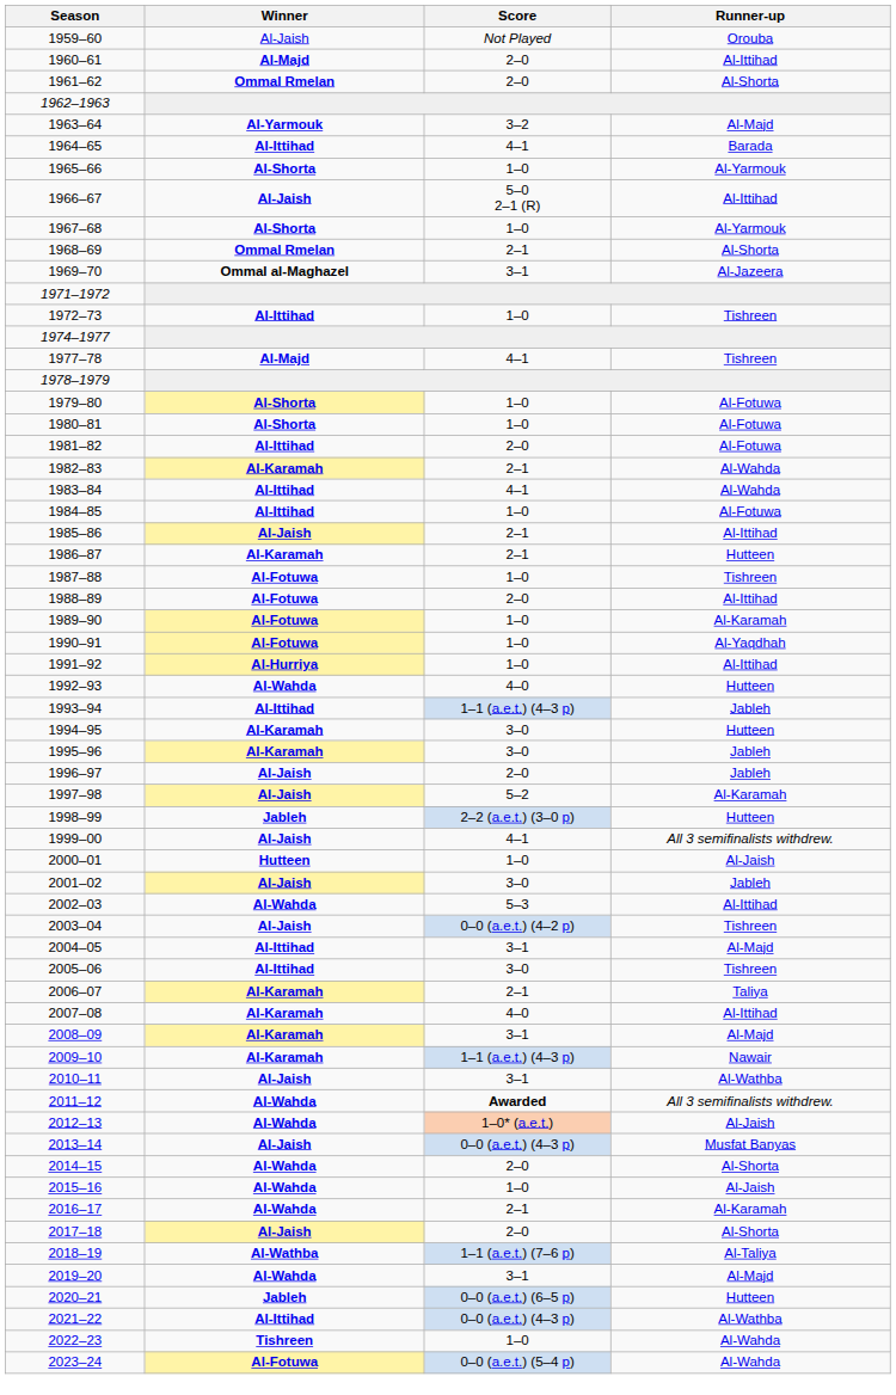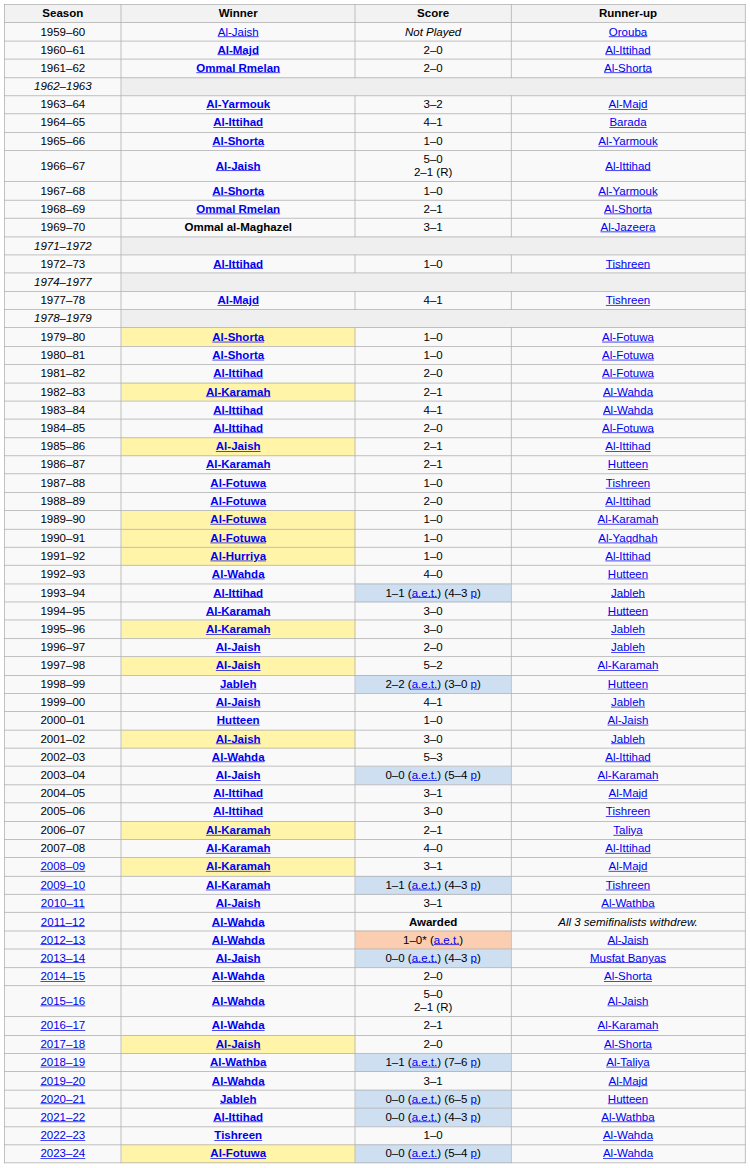 <table class="wikitable" style="text-align: center;" width=65%>
 <tr>
 <th width=15%>Season</th>
 <th width=30%>Winner</th>
 <th width=20%>Score</th>
 <th width=30%>Runner-up</th>
 </tr>
 <tr>
 <td>1959–60</td>
 <td><a href='#'>Al-Jaish</a></td>
 <td><em>Not Played</em></td>
 <td><a href='#'>Orouba</a></td>
 </tr>
 <tr>
 <td>1960–61</td>
 <td><strong><a href='#'>Al-Majd</a></strong> </td>
 <td>2–0</td>
 <td><a href='#'>Al-Ittihad</a> </td>
 </tr>
 <tr>
 <td>1961–62</td>
 <td><strong><a href='#'>Ommal Rmelan</a></strong></td>
 <td>2–0</td>
 <td><a href='#'>Al-Shorta</a></td>
 </tr>
 <tr>
 <td><em>1962–1963</em></td>
 <td colspan=3 style=background:#efefef></td>
 </tr>
 <tr>
 <td>1963–64</td>
 <td><strong><a href='#'>Al-Yarmouk</a></strong></td>
 <td>3–2</td>
 <td><a href='#'>Al-Majd</a></td>
 </tr>
 <tr>
 <td>1964–65</td>
 <td><strong><a href='#'>Al-Ittihad</a></strong></td>
 <td>4–1</td>
 <td><a href='#'>Barada</a></td>
 </tr>
 <tr>
 <td>1965–66</td>
 <td><strong><a href='#'>Al-Shorta</a></strong></td>
 <td>1–0</td>
 <td><a href='#'>Al-Yarmouk</a></td>
 </tr>
 <tr>
 <td>1966–67</td>
 <td><strong><a href='#'>Al-Jaish</a></strong></td>
 <td align=center>5–0 <br> 2–1 (R)</td>
 <td><a href='#'>Al-Ittihad</a></td>
 </tr>
 <tr>
 <td>1967–68</td>
 <td><strong><a href='#'>Al-Shorta</a></strong></td>
 <td>1–0</td>
 <td><a href='#'>Al-Yarmouk</a></td>
 </tr>
 <tr>
 <td>1968–69</td>
 <td><strong><a href='#'>Ommal Rmelan</a></strong></td>
 <td>2–1</td>
 <td><a href='#'>Al-Shorta</a></td>
 </tr>
 <tr>
 <td>1969–70</td>
 <td><strong>Ommal al-Maghazel</strong></td>
 <td>3–1</td>
 <td><a href='#'>Al-Jazeera</a></td>
 </tr>
 <tr>
 <td><em>1971–1972</em></td>
 <td colspan=3 style=background:#efefef></td>
 </tr>
 <tr>
 <td>1972–73</td>
 <td><strong><a href='#'>Al-Ittihad</a></strong></td>
 <td>1–0</td>
 <td><a href='#'>Tishreen</a></td>
 </tr>
 <tr>
 <td><em>1974–1977</em></td>
 <td colspan=3 style=background:#efefef></td>
 </tr>
 <tr>
 <td>1977–78</td>
 <td><strong><a href='#'>Al-Majd</a></strong></td>
 <td>4–1</td>
 <td><a href='#'>Tishreen</a></td>
 </tr>
 <tr>
 <td><em>1978–1979</em></td>
 <td colspan=3 style=background:#efefef></td>
 </tr>
 <tr>
 <td>1979–80</td>
 <td style="background-color:#fff4a7"><strong><a href='#'>Al-Shorta</a></strong></td>
 <td>1–0</td>
 <td><a href='#'>Al-Fotuwa</a></td>
 </tr>
 <tr>
 <td>1980–81</td>
 <td><strong><a href='#'>Al-Shorta</a></strong></td>
 <td>1–0</td>
 <td><a href='#'>Al-Fotuwa</a></td>
 </tr>
 <tr>
 <td>1981–82</td>
 <td><strong><a href='#'>Al-Ittihad</a></strong></td>
 <td>2–0</td>
 <td><a href='#'>Al-Fotuwa</a></td>
 </tr>
 <tr>
 <td>1982–83</td>
 <td style="background-color:#fff4a7"><strong><a href='#'>Al-Karamah</a></strong></td>
 <td>2–1</td>
 <td><a href='#'>Al-Wahda</a></td>
 </tr>
 <tr>
 <td>1983–84</td>
 <td><strong><a href='#'>Al-Ittihad</a></strong></td>
 <td>4–1</td>
 <td><a href='#'>Al-Wahda</a></td>
 </tr>
 <tr>
 <td>1984–85</td>
 <td><strong><a href='#'>Al-Ittihad</a></strong></td>
-<td>1–0</td>
+<td>2–0</td>
 <td><a href='#'>Al-Fotuwa</a></td>
 </tr>
 <tr>
 <td>1985–86</td>
 <td style="background-color:#fff4a7"><strong><a href='#'>Al-Jaish</a></strong></td>
 <td>2–1</td>
 <td><a href='#'>Al-Ittihad</a></td>
 </tr>
 <tr>
 <td>1986–87</td>
 <td><strong><a href='#'>Al-Karamah</a></strong></td>
 <td>2–1</td>
 <td><a href='#'>Hutteen</a></td>
 </tr>
 <tr>
 <td>1987–88</td>
 <td><strong><a href='#'>Al-Fotuwa</a></strong></td>
 <td>1–0</td>
 <td><a href='#'>Tishreen</a></td>
 </tr>
 <tr>
 <td>1988–89</td>
 <td><strong><a href='#'>Al-Fotuwa</a></strong></td>
 <td>2–0</td>
 <td><a href='#'>Al-Ittihad</a></td>
 </tr>
 <tr>
 <td>1989–90</td>
 <td style="background-color:#fff4a7"><strong><a href='#'>Al-Fotuwa</a></strong></td>
 <td>1–0</td>
 <td><a href='#'>Al-Karamah</a></td>
 </tr>
 <tr>
 <td>1990–91</td>
 <td style="background-color:#fff4a7"><strong><a href='#'>Al-Fotuwa</a></strong></td>
 <td>1–0</td>
 <td><a href='#'>Al-Yaqdhah</a></td>
 </tr>
 <tr>
 <td>1991–92</td>
 <td style="background-color:#fff4a7"><strong><a href='#'>Al-Hurriya</a></strong></td>
 <td>1–0</td>
 <td><a href='#'>Al-Ittihad</a></td>
 </tr>
 <tr>
 <td>1992–93</td>
 <td><strong><a href='#'>Al-Wahda</a></strong></td>
 <td>4–0</td>
 <td><a href='#'>Hutteen</a></td>
 </tr>
 <tr>
 <td>1993–94</td>
 <td><strong><a href='#'>Al-Ittihad</a></strong></td>
 <td align=center style="background-color:#cedff2">1–1 (<a href='#'>a.e.t.</a>) (4–3 <a href='#'>p</a>)</td>
 <td><a href='#'>Jableh</a></td>
 </tr>
 <tr>
 <td>1994–95</td>
 <td><strong><a href='#'>Al-Karamah</a></strong></td>
 <td>3–0</td>
 <td><a href='#'>Hutteen</a></td>
 </tr>
 <tr>
 <td>1995–96</td>
 <td style="background-color:#fff4a7"><strong><a href='#'>Al-Karamah</a></strong></td>
 <td>3–0</td>
 <td><a href='#'>Jableh</a></td>
 </tr>
 <tr>
 <td>1996–97</td>
 <td><strong><a href='#'>Al-Jaish</a></strong></td>
 <td>2–0</td>
 <td><a href='#'>Jableh</a></td>
 </tr>
 <tr>
 <td>1997–98</td>
 <td style="background-color:#fff4a7"><strong><a href='#'>Al-Jaish</a></strong></td>
 <td>5–2</td>
 <td><a href='#'>Al-Karamah</a></td>
 </tr>
 <tr>
 <td>1998–99</td>
 <td><strong><a href='#'>Jableh</a></strong></td>
 <td align=center style="background-color:#cedff2">2–2 (<a href='#'>a.e.t.</a>) (3–0 <a href='#'>p</a>)</td>
 <td><a href='#'>Hutteen</a></td>
 </tr>
 <tr>
 <td>1999–00</td>
 <td><strong><a href='#'>Al-Jaish</a></strong></td>
 <td>4–1</td>
-<td><em>All 3 semifinalists withdrew.</em></td>
+<td><a href='#'>Jableh</a></td>
 </tr>
 <tr>
 <td>2000–01</td>
 <td><strong><a href='#'>Hutteen</a></strong></td>
 <td>1–0</td>
 <td><a href='#'>Al-Jaish</a></td>
 </tr>
 <tr>
 <td>2001–02</td>
 <td style="background-color:#fff4a7"><strong><a href='#'>Al-Jaish</a></strong></td>
 <td>3–0</td>
 <td><a href='#'>Jableh</a></td>
 </tr>
 <tr>
 <td>2002–03</td>
 <td><strong><a href='#'>Al-Wahda</a></strong></td>
 <td>5–3</td>
 <td><a href='#'>Al-Ittihad</a></td>
 </tr>
 <tr>
 <td>2003–04</td>
 <td><strong><a href='#'>Al-Jaish</a></strong></td>
-<td align=center style="background-color:#cedff2">0–0 (<a href='#'>a.e.t.</a>) (4–2 <a href='#'>p</a>)</td>
-<td><a href='#'>Tishreen</a></td>
+<td align=center style="background-color:#cedff2">0–0 (<a href='#'>a.e.t.</a>) (5–4 <a href='#'>p</a>)</td>
+<td><a href='#'>Al-Karamah</a></td>
 </tr>
 <tr>
 <td>2004–05</td>
 <td><strong><a href='#'>Al-Ittihad</a></strong></td>
 <td>3–1</td>
 <td><a href='#'>Al-Majd</a></td>
 </tr>
 <tr>
 <td>2005–06</td>
 <td><strong><a href='#'>Al-Ittihad</a></strong></td>
 <td>3–0</td>
 <td><a href='#'>Tishreen</a></td>
 </tr>
 <tr>
 <td>2006–07</td>
 <td style="background-color:#fff4a7"><strong><a href='#'>Al-Karamah</a></strong></td>
 <td>2–1</td>
 <td><a href='#'>Taliya</a></td>
 </tr>
 <tr>
 <td>2007–08</td>
 <td><strong><a href='#'>Al-Karamah</a></strong></td>
 <td>4–0</td>
 <td><a href='#'>Al-Ittihad</a></td>
 </tr>
 <tr>
 <td><a href='#'>2008–09</a></td>
 <td style="background-color:#fff4a7"><strong><a href='#'>Al-Karamah</a></strong></td>
 <td>3–1</td>
 <td><a href='#'>Al-Majd</a></td>
 </tr>
 <tr>
 <td><a href='#'>2009–10</a></td>
 <td><strong><a href='#'>Al-Karamah</a></strong></td>
 <td align=center style="background-color:#cedff2">1–1 (<a href='#'>a.e.t.</a>) (4–3 <a href='#'>p</a>)</td>
-<td><a href='#'>Nawair</a></td>
+<td><a href='#'>Tishreen</a></td>
 </tr>
 <tr>
 <td><a href='#'>2010–11</a></td>
 <td><strong><a href='#'>Al-Jaish</a></strong></td>
 <td>3–1</td>
 <td><a href='#'>Al-Wathba</a></td>
 </tr>
 <tr>
 <td><a href='#'>2011–12</a></td>
 <td><strong><a href='#'>Al-Wahda</a></strong></td>
 <td><strong>Awarded</strong></td>
 <td><em>All 3 semifinalists withdrew.</em></td>
 </tr>
 <tr>
 <td><a href='#'>2012–13</a></td>
 <td><strong><a href='#'>Al-Wahda</a></strong></td>
 <td align=center style="background-color:#FBCEB1">1–0* (<a href='#'>a.e.t.</a>)</td>
 <td><a href='#'>Al-Jaish</a></td>
 </tr>
 <tr>
 <td><a href='#'>2013–14</a></td>
 <td><strong><a href='#'>Al-Jaish</a></strong></td>
 <td align=center style="background-color:#cedff2">0–0 (<a href='#'>a.e.t.</a>) (4–3 <a href='#'>p</a>)</td>
 <td><a href='#'>Musfat Banyas</a></td>
 </tr>
 <tr>
 <td><a href='#'>2014–15</a></td>
 <td><strong><a href='#'>Al-Wahda</a></strong></td>
 <td>2–0</td>
 <td><a href='#'>Al-Shorta</a></td>
 </tr>
 <tr>
 <td><a href='#'>2015–16</a></td>
 <td><strong><a href='#'>Al-Wahda</a></strong></td>
-<td>1–0</td>
+<td align=center>5–0 <br> 2–1 (R)</td>
 <td><a href='#'>Al-Jaish</a></td>
 </tr>
 <tr>
 <td><a href='#'>2016–17</a></td>
 <td><strong><a href='#'>Al-Wahda</a></strong></td>
 <td>2–1</td>
 <td><a href='#'>Al-Karamah</a></td>
 </tr>
 <tr>
 <td><a href='#'>2017–18</a></td>
 <td style="background-color:#fff4a7"><strong><a href='#'>Al-Jaish</a></strong></td>
 <td>2–0</td>
 <td><a href='#'>Al-Shorta</a></td>
 </tr>
 <tr>
 <td><a href='#'>2018–19</a></td>
 <td><strong><a href='#'>Al-Wathba</a></strong></td>
 <td align=center style="background-color:#cedff2">1–1 (<a href='#'>a.e.t.</a>) (7–6 <a href='#'>p</a>)</td>
 <td><a href='#'>Al-Taliya</a></td>
 </tr>
 <tr>
 <td><a href='#'>2019–20</a></td>
 <td><strong><a href='#'>Al-Wahda</a></strong></td>
 <td>3–1</td>
 <td><a href='#'>Al-Majd</a></td>
 </tr>
 <tr>
 <td><a href='#'>2020–21</a></td>
 <td><strong><a href='#'>Jableh</a></strong></td>
 <td align=center style="background-color:#cedff2">0–0 (<a href='#'>a.e.t.</a>) (6–5 <a href='#'>p</a>)</td>
 <td><a href='#'>Hutteen</a></td>
 </tr>
 <tr>
 <td><a href='#'>2021–22</a></td>
 <td><strong><a href='#'>Al-Ittihad</a></strong></td>
 <td align=center style="background-color:#cedff2">0–0 (<a href='#'>a.e.t.</a>) (4–3 <a href='#'>p</a>)</td>
 <td><a href='#'>Al-Wathba</a></td>
 </tr>
 <tr>
 <td><a href='#'>2022–23</a></td>
 <td><strong><a href='#'>Tishreen</a></strong></td>
 <td>1–0</td>
 <td><a href='#'>Al-Wahda</a></td>
 </tr>
 <tr>
 <td><a href='#'>2023–24</a></td>
 <td style="background-color:#fff4a7"><strong><a href='#'>Al-Fotuwa</a></strong></td>
 <td align=center style="background-color:#cedff2">0–0 (<a href='#'>a.e.t.</a>) (5–4 <a href='#'>p</a>)</td>
 <td><a href='#'>Al-Wahda</a></td>
 </tr>
 </table>
